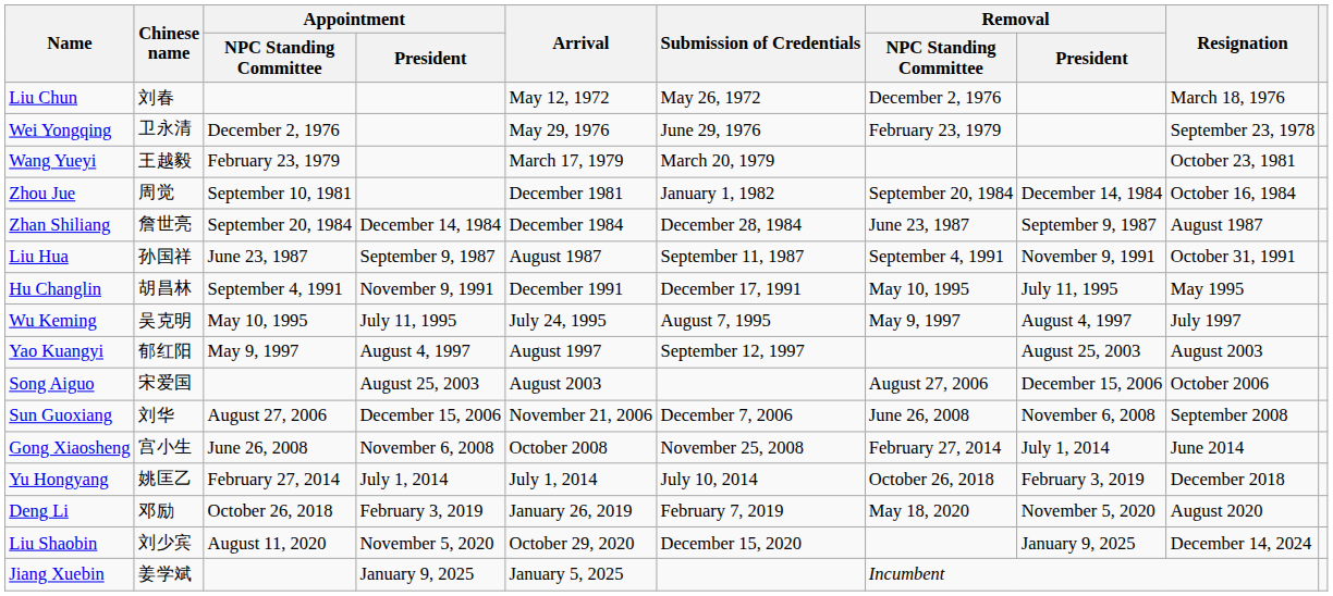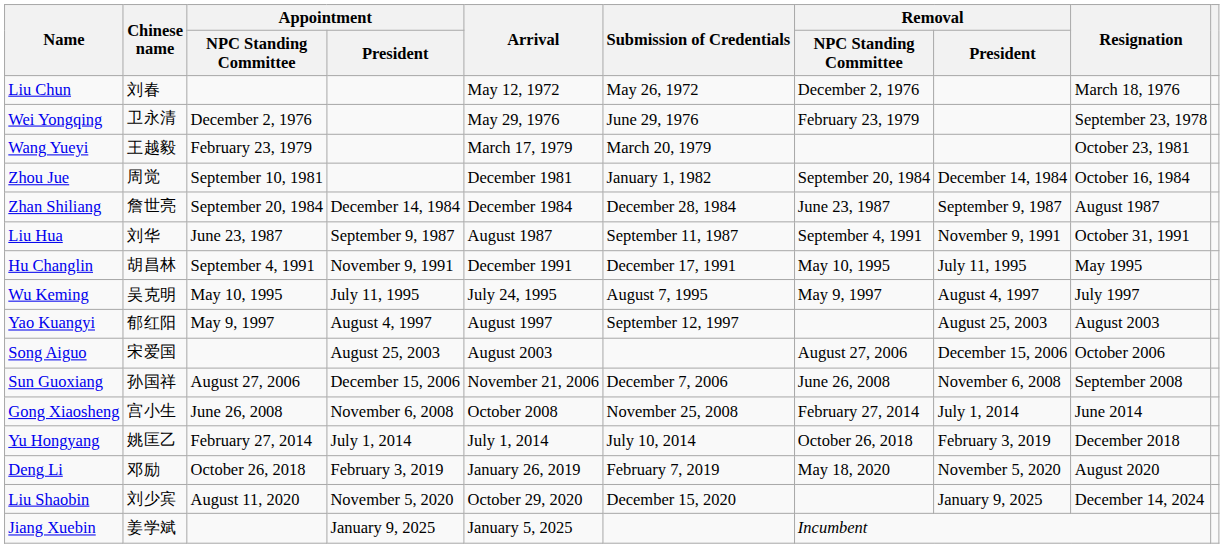 <table class="wikitable">
 <tr>
 <th rowspan="2">Name</th>
 <th rowspan="2">Chinese<br>name</th>
 <th colspan="2">Appointment</th>
 <th rowspan="2">Arrival</th>
 <th rowspan="2">Submission of Credentials</th>
 <th colspan="2">Removal</th>
 <th rowspan="2">Resignation</th>
 <th rowspan="2"></th>
 </tr>
 <tr>
 <th>NPC Standing<br>Committee</th>
 <th>President</th>
 <th>NPC Standing<br>Committee</th>
 <th>President</th>
 </tr>
 <tr>
 <td><a href='#'>Liu Chun</a></td>
 <td>刘春</td>
 <td></td>
 <td></td>
 <td>May 12, 1972</td>
 <td>May 26, 1972</td>
 <td>December 2, 1976</td>
 <td></td>
 <td>March 18, 1976</td>
 <td></td>
 </tr>
 <tr>
 <td><a href='#'>Wei Yongqing</a></td>
 <td>卫永清</td>
 <td>December 2, 1976</td>
 <td></td>
 <td>May 29, 1976</td>
 <td>June 29, 1976</td>
 <td>February 23, 1979</td>
 <td></td>
 <td>September 23, 1978</td>
 <td></td>
 </tr>
 <tr>
 <td><a href='#'>Wang Yueyi</a></td>
 <td>王越毅</td>
 <td>February 23, 1979</td>
 <td></td>
 <td>March 17, 1979</td>
 <td>March 20, 1979</td>
 <td></td>
 <td></td>
 <td>October 23, 1981</td>
 <td></td>
 </tr>
 <tr>
 <td><a href='#'>Zhou Jue</a></td>
 <td>周觉</td>
 <td>September 10, 1981</td>
 <td></td>
 <td>December 1981</td>
 <td>January 1, 1982</td>
 <td>September 20, 1984</td>
 <td>December 14, 1984</td>
 <td>October 16, 1984</td>
 <td></td>
 </tr>
 <tr>
 <td><a href='#'>Zhan Shiliang</a></td>
 <td>詹世亮</td>
 <td>September 20, 1984</td>
 <td>December 14, 1984</td>
 <td>December 1984</td>
 <td>December 28, 1984</td>
 <td>June 23, 1987</td>
 <td>September 9, 1987</td>
 <td>August 1987</td>
 <td></td>
 </tr>
 <tr>
 <td><a href='#'>Liu Hua</a></td>
-<td>孙国祥</td>
+<td>刘华</td>
 <td>June 23, 1987</td>
 <td>September 9, 1987</td>
 <td>August 1987</td>
 <td>September 11, 1987</td>
 <td>September 4, 1991</td>
 <td>November 9, 1991</td>
 <td>October 31, 1991</td>
 <td></td>
 </tr>
 <tr>
 <td><a href='#'>Hu Changlin</a></td>
 <td>胡昌林</td>
 <td>September 4, 1991</td>
 <td>November 9, 1991</td>
 <td>December 1991</td>
 <td>December 17, 1991</td>
 <td>May 10, 1995</td>
 <td>July 11, 1995</td>
 <td>May 1995</td>
 <td></td>
 </tr>
 <tr>
 <td><a href='#'>Wu Keming</a></td>
 <td>吴克明</td>
 <td>May 10, 1995</td>
 <td>July 11, 1995</td>
 <td>July 24, 1995</td>
 <td>August 7, 1995</td>
 <td>May 9, 1997</td>
 <td>August 4, 1997</td>
 <td>July 1997</td>
 <td></td>
 </tr>
 <tr>
 <td><a href='#'>Yao Kuangyi</a></td>
 <td>郁红阳</td>
 <td>May 9, 1997</td>
 <td>August 4, 1997</td>
 <td>August 1997</td>
 <td>September 12, 1997</td>
 <td></td>
 <td>August 25, 2003</td>
 <td>August 2003</td>
 <td></td>
 </tr>
 <tr>
 <td><a href='#'>Song Aiguo</a></td>
 <td>宋爱国</td>
 <td></td>
 <td>August 25, 2003</td>
 <td>August 2003</td>
 <td></td>
 <td>August 27, 2006</td>
 <td>December 15, 2006</td>
 <td>October 2006</td>
 <td></td>
 </tr>
 <tr>
 <td><a href='#'>Sun Guoxiang</a></td>
-<td>刘华</td>
+<td>孙国祥</td>
 <td>August 27, 2006</td>
 <td>December 15, 2006</td>
 <td>November 21, 2006</td>
 <td>December 7, 2006</td>
 <td>June 26, 2008</td>
 <td>November 6, 2008</td>
 <td>September 2008</td>
 <td></td>
 </tr>
 <tr>
 <td><a href='#'>Gong Xiaosheng</a></td>
 <td>宫小生</td>
 <td>June 26, 2008</td>
 <td>November 6, 2008</td>
 <td>October 2008</td>
 <td>November 25, 2008</td>
 <td>February 27, 2014</td>
 <td>July 1, 2014</td>
 <td>June 2014</td>
 <td></td>
 </tr>
 <tr>
 <td><a href='#'>Yu Hongyang</a></td>
 <td>姚匡乙</td>
 <td>February 27, 2014</td>
 <td>July 1, 2014</td>
 <td>July 1, 2014</td>
 <td>July 10, 2014</td>
 <td>October 26, 2018</td>
 <td>February 3, 2019</td>
 <td>December 2018</td>
 <td></td>
 </tr>
 <tr>
 <td><a href='#'>Deng Li</a></td>
 <td>邓励</td>
 <td>October 26, 2018</td>
 <td>February 3, 2019</td>
 <td>January 26, 2019</td>
 <td>February 7, 2019</td>
 <td>May 18, 2020</td>
 <td>November 5, 2020</td>
 <td>August 2020</td>
 <td></td>
 </tr>
 <tr>
 <td><a href='#'>Liu Shaobin</a></td>
 <td>刘少宾</td>
 <td>August 11, 2020</td>
 <td>November 5, 2020</td>
 <td>October 29, 2020</td>
 <td>December 15, 2020</td>
 <td></td>
 <td>January 9, 2025</td>
 <td>December 14, 2024</td>
 <td></td>
 </tr>
 <tr>
 <td><a href='#'>Jiang Xuebin</a></td>
 <td>姜学斌</td>
 <td></td>
 <td>January 9, 2025</td>
 <td>January 5, 2025</td>
 <td></td>
 <td colspan="3"><em>Incumbent</em></td>
 <td></td>
 </tr>
 </table>
